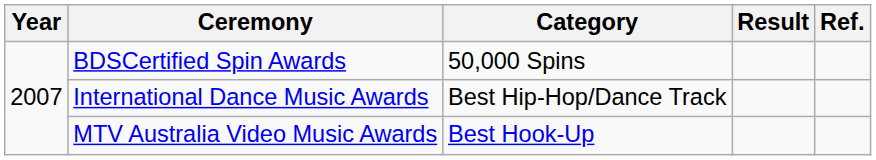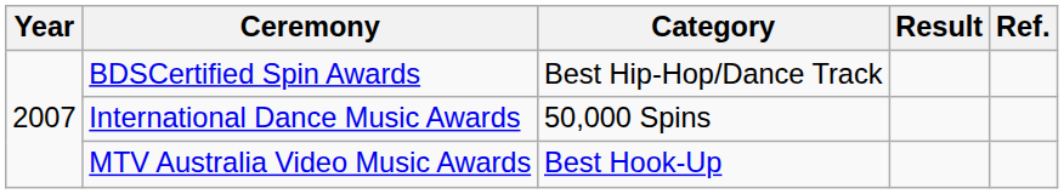 <table class="sortable wikitable">
 <tr>
 <th>Year</th>
 <th>Ceremony</th>
 <th>Category</th>
 <th>Result</th>
 <th>Ref.</th>
 </tr>
 <tr>
 <td rowspan="3">2007</td>
 <td><a href='#'>BDSCertified Spin Awards</a></td>
-<td>50,000 Spins</td>
+<td>Best Hip-Hop/Dance Track</td>
 <td></td>
 <td style="text-align:center;"></td>
 </tr>
 <tr>
 <td><a href='#'>International Dance Music Awards</a></td>
-<td>Best Hip-Hop/Dance Track</td>
+<td>50,000 Spins</td>
 <td></td>
 <td style="text-align:center;"></td>
 </tr>
 <tr>
 <td><a href='#'>MTV Australia Video Music Awards</a></td>
 <td><a href='#'>Best Hook-Up</a></td>
 <td></td>
 <td style="text-align:center;"></td>
 </tr>
 </table>
